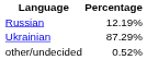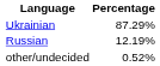 <table class="standard">
 <tr>
 <th>Language</th>
 <th>Percentage</th>
 </tr>
 <tr>
+<td><a href='#'>Ukrainian</a></td>
+<td align="right">87.29%</td>
+</tr>
+<tr>
 <td><a href='#'>Russian</a></td>
 <td align="right">12.19%</td>
-</tr>
-<tr>
-<td><a href='#'>Ukrainian</a></td>
-<td align="right">87.29%</td>
 </tr>
 <tr>
 <td>other/undecided</td>
 <td align="right">0.52%</td>
 </tr>
 </table>
